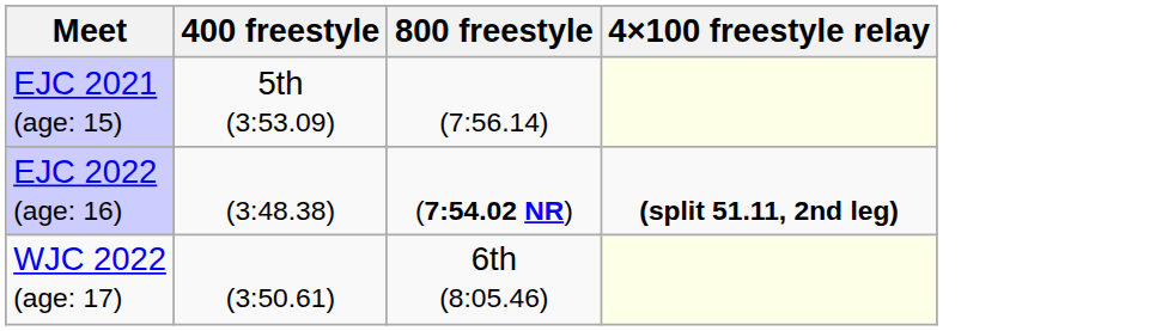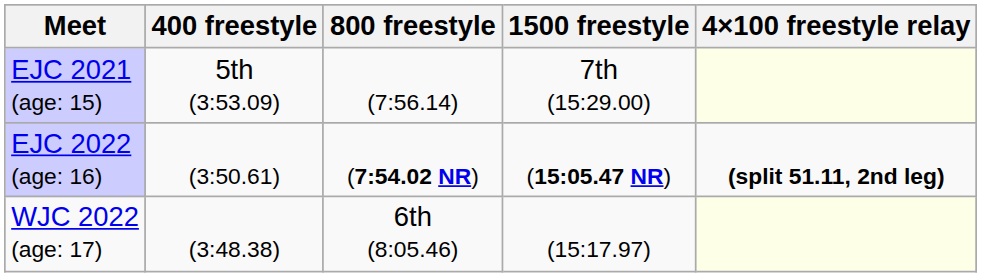 <table class="sortable wikitable">
 <tr>
 <th>Meet</th>
 <th class="unsortable">400 freestyle</th>
 <th class="unsortable">800 freestyle</th>
+<th class="unsortable">1500 freestyle</th>
 <th class="unsortable">4×100 freestyle relay</th>
 </tr>
 <tr>
 <td style="background:#ccccff"><a href='#'>EJC 2021</a><br><small>(age: 15)</small></td>
 <td align="center">5th<br><small>(3:53.09)</small></td>
 <td align="center"><br><small>(7:56.14)</small></td>
+<td align="center">7th<br><small>(15:29.00)</small></td>
 <td style="background:#fdffe7"></td>
 </tr>
 <tr>
 <td style="background:#ccccff"><a href='#'>EJC 2022</a><br><small>(age: 16)</small></td>
-<td align="center"><br><small>(3:48.38)</small></td>
+<td align="center"><br><small>(3:50.61)</small></td>
 <td align="center"><br><small>(<strong>7:54.02 <a href='#'>NR</a></strong>)</small></td>
+<td align="center"><br><small>(<strong>15:05.47 <a href='#'>NR</a></strong>)</small></td>
 <td align="center"><strong><br><small>(split 51.11, 2nd leg)</small></strong></td>
 </tr>
 <tr>
 <td><a href='#'>WJC 2022</a><br><small>(age: 17)</small></td>
-<td align="center"><br><small>(3:50.61)</small></td>
+<td align="center"><br><small>(3:48.38)</small></td>
 <td align="center">6th<br><small>(8:05.46)</small></td>
+<td align="center"><br><small>(15:17.97)</small></td>
 <td style="background:#fdffe7"></td>
 </tr>
 </table>
